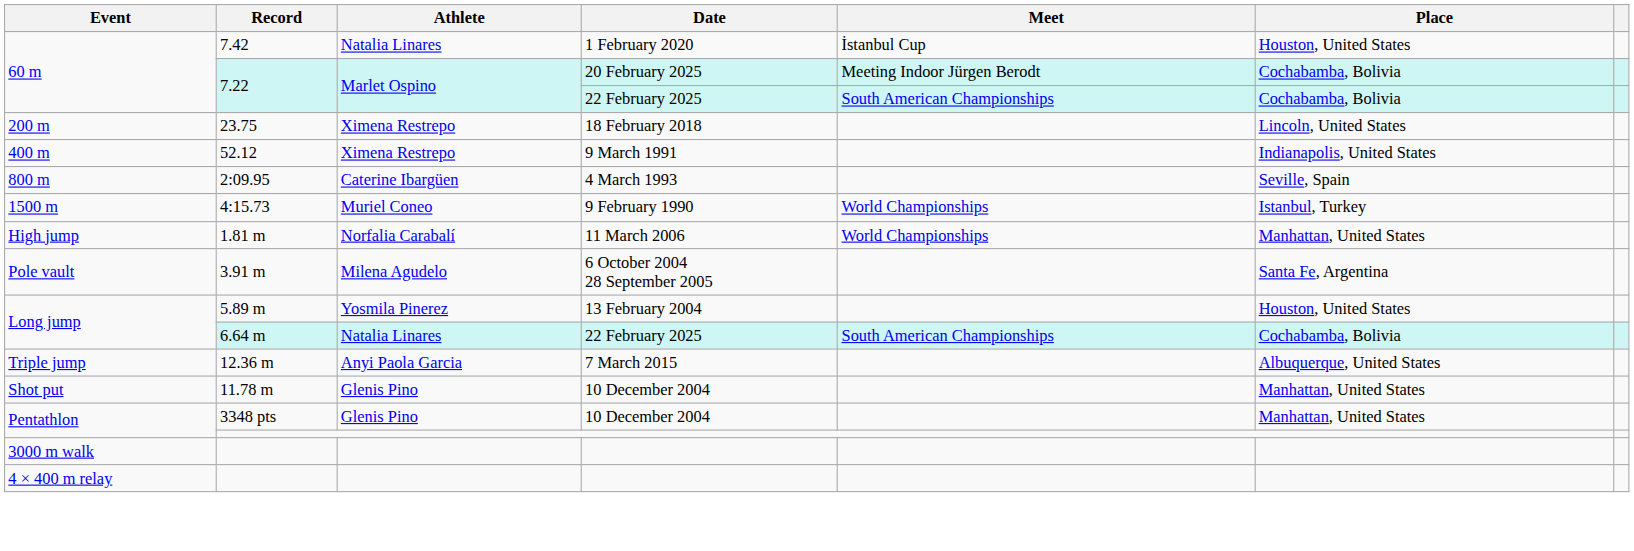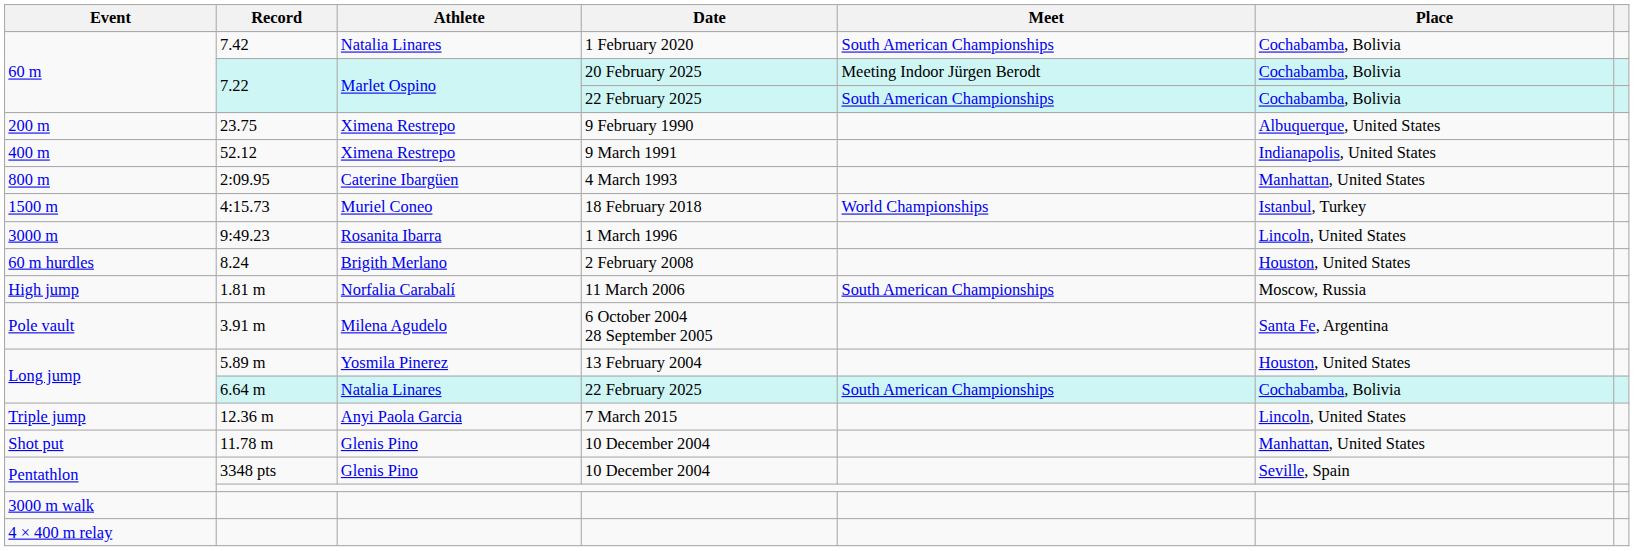 <table class="wikitable" style="font-size:95%; width: 95%;">
 <tr>
 <th>Event</th>
 <th>Record</th>
 <th>Athlete</th>
 <th>Date</th>
 <th>Meet</th>
 <th>Place</th>
 <th></th>
 </tr>
 <tr>
 <td rowspan=3><a href='#'>60 m</a></td>
 <td>7.42 </td>
 <td><a href='#'>Natalia Linares</a></td>
 <td>1 February 2020</td>
-<td>İstanbul Cup</td>
-<td><a href='#'>Houston</a>, United States</td>
+<td><a href='#'>South American Championships</a></td>
+<td><a href='#'>Cochabamba</a>, Bolivia</td>
 <td></td>
 </tr>
 <tr bgcolor=CEF6F5>
 <td rowspan=2>7.22 </td>
 <td rowspan=2><a href='#'>Marlet Ospino</a></td>
 <td>20 February 2025</td>
 <td>Meeting Indoor Jürgen Berodt</td>
 <td><a href='#'>Cochabamba</a>, Bolivia</td>
 <td></td>
 </tr>
 <tr bgcolor=CEF6F5>
 <td>22 February 2025</td>
 <td><a href='#'>South American Championships</a></td>
 <td><a href='#'>Cochabamba</a>, Bolivia</td>
 <td></td>
 </tr>
 <tr>
 <td><a href='#'>200 m</a></td>
 <td>23.75</td>
 <td><a href='#'>Ximena Restrepo</a></td>
-<td>18 February 2018</td>
+<td>9 February 1990</td>
 <td></td>
-<td><a href='#'>Lincoln</a>, United States</td>
+<td><a href='#'>Albuquerque</a>, United States</td>
 <td></td>
 </tr>
 <tr>
 <td><a href='#'>400 m</a></td>
 <td>52.12</td>
 <td><a href='#'>Ximena Restrepo</a></td>
 <td>9 March 1991</td>
 <td></td>
 <td><a href='#'>Indianapolis</a>, United States</td>
 <td></td>
 </tr>
 <tr>
 <td><a href='#'>800 m</a></td>
 <td>2:09.95</td>
 <td><a href='#'>Caterine Ibargüen</a></td>
 <td>4 March 1993</td>
 <td></td>
-<td><a href='#'>Seville</a>, Spain</td>
+<td><a href='#'>Manhattan</a>, United States</td>
 <td></td>
 </tr>
 <tr>
 <td><a href='#'>1500 m</a></td>
 <td>4:15.73</td>
 <td><a href='#'>Muriel Coneo</a></td>
-<td>9 February 1990</td>
+<td>18 February 2018</td>
 <td><a href='#'>World Championships</a></td>
 <td><a href='#'>Istanbul</a>, Turkey</td>
+<td></td>
+</tr>
+<tr>
+<td><a href='#'>3000 m</a></td>
+<td>9:49.23</td>
+<td><a href='#'>Rosanita Ibarra</a></td>
+<td>1 March 1996</td>
+<td></td>
+<td><a href='#'>Lincoln</a>, United States</td>
+<td></td>
+</tr>
+<tr>
+<td><a href='#'>60 m hurdles</a></td>
+<td>8.24</td>
+<td><a href='#'>Brigith Merlano</a></td>
+<td>2 February 2008</td>
+<td></td>
+<td><a href='#'>Houston</a>, United States</td>
 <td></td>
 </tr>
 <tr>
 <td><a href='#'>High jump</a></td>
 <td>1.81 m</td>
 <td><a href='#'>Norfalia Carabalí</a></td>
 <td>11 March 2006</td>
-<td><a href='#'>World Championships</a></td>
-<td><a href='#'>Manhattan</a>, United States</td>
+<td><a href='#'>South American Championships</a></td>
+<td>Moscow, Russia</td>
 <td></td>
 </tr>
 <tr>
 <td><a href='#'>Pole vault</a></td>
 <td>3.91 m</td>
 <td><a href='#'>Milena Agudelo</a></td>
 <td>6 October 2004<br>28 September 2005</td>
 <td></td>
 <td><a href='#'>Santa Fe</a>, Argentina</td>
 <td></td>
 </tr>
 <tr>
 <td rowspan=2><a href='#'>Long jump</a></td>
 <td>5.89 m</td>
 <td><a href='#'>Yosmila Pinerez</a></td>
 <td>13 February 2004</td>
 <td></td>
 <td><a href='#'>Houston</a>, United States</td>
 <td></td>
 </tr>
 <tr bgcolor=CEF6F5>
 <td>6.64 m </td>
 <td><a href='#'>Natalia Linares</a></td>
 <td>22 February 2025</td>
 <td><a href='#'>South American Championships</a></td>
 <td><a href='#'>Cochabamba</a>, Bolivia</td>
 <td></td>
 </tr>
 <tr>
 <td><a href='#'>Triple jump</a></td>
 <td>12.36 m </td>
 <td><a href='#'>Anyi Paola Garcia</a></td>
 <td>7 March 2015</td>
 <td></td>
-<td><a href='#'>Albuquerque</a>, United States</td>
+<td><a href='#'>Lincoln</a>, United States</td>
 <td></td>
 </tr>
 <tr>
 <td><a href='#'>Shot put</a></td>
 <td>11.78 m</td>
 <td><a href='#'>Glenis Pino</a></td>
 <td>10 December 2004</td>
 <td></td>
 <td><a href='#'>Manhattan</a>, United States</td>
 <td></td>
 </tr>
 <tr>
 <td rowspan=2><a href='#'>Pentathlon</a></td>
 <td>3348 pts</td>
 <td><a href='#'>Glenis Pino</a></td>
 <td>10 December 2004</td>
 <td></td>
-<td><a href='#'>Manhattan</a>, United States</td>
+<td><a href='#'>Seville</a>, Spain</td>
 <td></td>
 </tr>
 <tr>
 <td colspan=5></td>
 <td></td>
 </tr>
 <tr>
 <td><a href='#'>3000 m walk</a></td>
 <td></td>
 <td></td>
 <td></td>
 <td></td>
 <td></td>
 <td></td>
 </tr>
 <tr>
 <td><a href='#'>4 × 400 m relay</a></td>
 <td></td>
 <td></td>
 <td></td>
 <td></td>
 <td></td>
 <td></td>
 </tr>
 </table>
